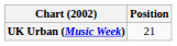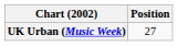 <table class="wikitable sortable plainrowheaders" style="text-align:center">
 <tr>
 <th>Chart (2002)</th>
 <th>Position</th>
 </tr>
 <tr>
 <th scope="row">UK Urban (<em><a href='#'>Music Week</a></em>)</th>
-<td>21</td>
+<td>27</td>
 </tr>
 </table>
